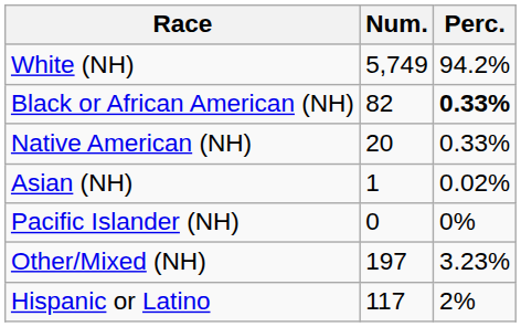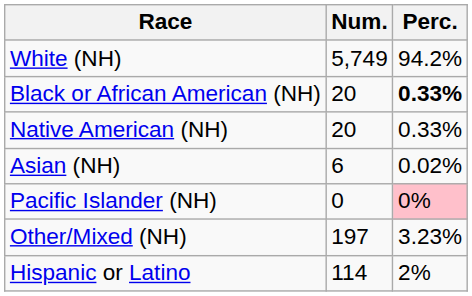 <table class="wikitable">
 <tr>
 <th>Race</th>
 <th>Num.</th>
 <th>Perc.</th>
 </tr>
 <tr>
 <td><a href='#'>White</a> (NH)</td>
 <td>5,749</td>
 <td>94.2%</td>
 </tr>
 <tr>
 <td><a href='#'>Black or African American</a> (NH)</td>
-<td>82</td>
+<td>20</td>
 <td><strong>0.33%</strong></td>
 </tr>
 <tr>
 <td><a href='#'>Native American</a> (NH)</td>
 <td>20</td>
 <td>0.33%</td>
 </tr>
 <tr>
 <td><a href='#'>Asian</a> (NH)</td>
-<td>1</td>
+<td>6</td>
 <td>0.02%</td>
 </tr>
 <tr>
 <td><a href='#'>Pacific Islander</a> (NH)</td>
 <td>0</td>
-<td>0%</td>
+<td style="background: pink;">0%</td>
 </tr>
 <tr>
 <td><a href='#'>Other/Mixed</a> (NH)</td>
 <td>197</td>
 <td>3.23%</td>
 </tr>
 <tr>
 <td><a href='#'>Hispanic</a> or <a href='#'>Latino</a></td>
-<td>117</td>
+<td>114</td>
 <td>2%</td>
 </tr>
 </table>
